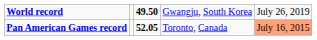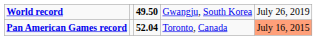 <table class="wikitable">
 <tr>
 <td><strong><a href='#'>World record</a></strong></td>
 <td></td>
 <td><strong>49.50</strong></td>
 <td><a href='#'>Gwangju</a>, <a href='#'>South Korea</a></td>
 <td>July 26, 2019</td>
 </tr>
 <tr>
 <td><strong><a href='#'>Pan American Games record</a></strong></td>
 <td></td>
-<td><strong>52.05</strong></td>
+<td><strong>52.04</strong></td>
 <td><a href='#'>Toronto</a>, <a href='#'>Canada</a></td>
 <td style="background: lightsalmon;">July 16, 2015</td>
 </tr>
 </table>
